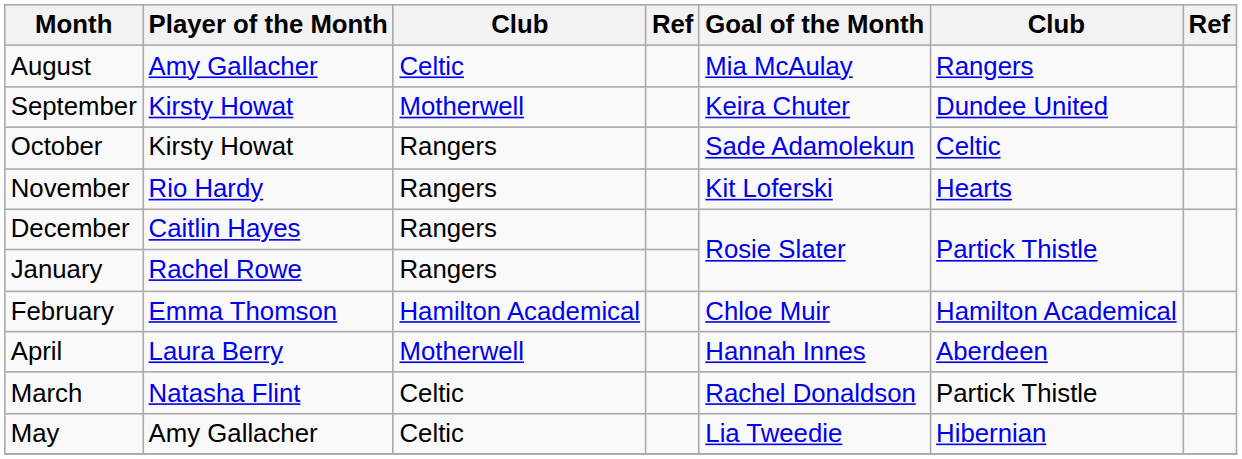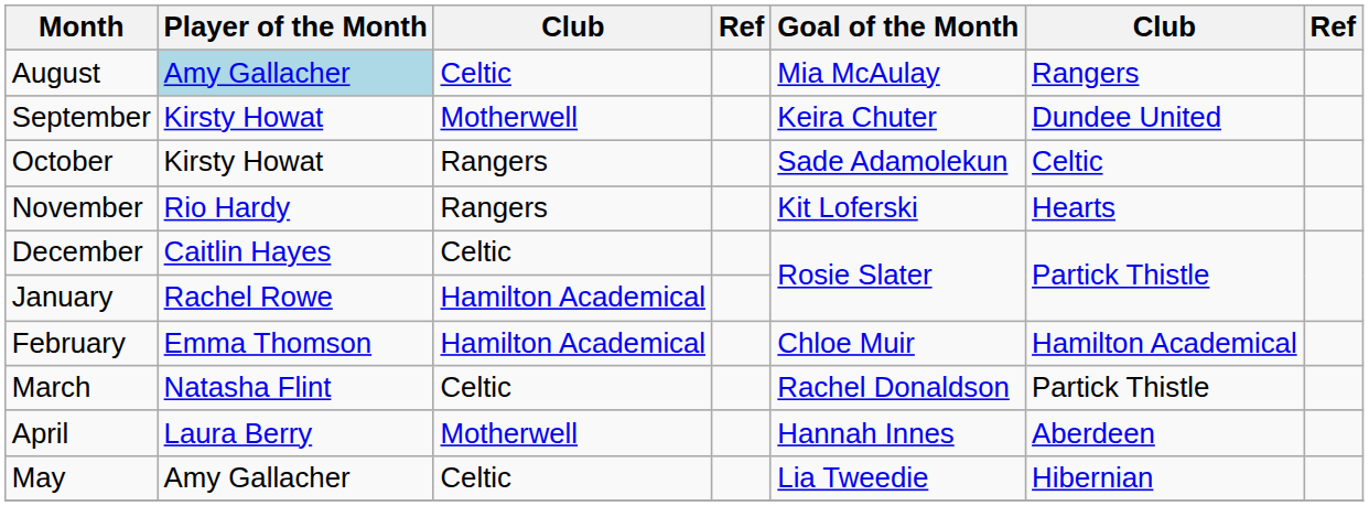 <table class="sortable plainrowheaders wikitable">
 <tr>
 <th scope=col>Month</th>
 <th scope=col>Player of the Month</th>
 <th scope=col>Club</th>
 <th scope=col>Ref</th>
 <th scope=col>Goal of the Month</th>
 <th scope=col>Club</th>
 <th scope=col>Ref</th>
 </tr>
 <tr>
 <td>August</td>
-<td><a href='#'>Amy Gallacher</a></td>
+<td style="background: lightblue;"><a href='#'>Amy Gallacher</a></td>
 <td><a href='#'>Celtic</a></td>
 <td></td>
 <td><a href='#'>Mia McAulay</a></td>
 <td><a href='#'>Rangers</a></td>
 <td></td>
 </tr>
 <tr>
 <td>September</td>
 <td><a href='#'>Kirsty Howat</a></td>
 <td><a href='#'>Motherwell</a></td>
 <td></td>
 <td><a href='#'>Keira Chuter</a></td>
 <td><a href='#'>Dundee United</a></td>
 <td></td>
 </tr>
 <tr>
 <td>October</td>
 <td>Kirsty Howat</td>
 <td>Rangers</td>
 <td></td>
 <td><a href='#'>Sade Adamolekun</a></td>
 <td><a href='#'>Celtic</a></td>
 <td></td>
 </tr>
 <tr>
 <td>November</td>
 <td><a href='#'>Rio Hardy</a></td>
 <td>Rangers</td>
 <td></td>
 <td><a href='#'>Kit Loferski</a></td>
 <td><a href='#'>Hearts</a></td>
 <td></td>
 </tr>
 <tr>
 <td>December</td>
 <td><a href='#'>Caitlin Hayes</a></td>
-<td>Rangers</td>
+<td>Celtic</td>
 <td></td>
 <td rowspan=2><a href='#'>Rosie Slater</a></td>
 <td rowspan=2><a href='#'>Partick Thistle</a></td>
 <td rowspan=2></td>
 </tr>
 <tr>
 <td>January</td>
 <td><a href='#'>Rachel Rowe</a></td>
-<td>Rangers</td>
+<td><a href='#'>Hamilton Academical</a></td>
 <td></td>
 </tr>
 <tr>
 <td>February</td>
 <td><a href='#'>Emma Thomson</a></td>
 <td><a href='#'>Hamilton Academical</a></td>
 <td></td>
 <td><a href='#'>Chloe Muir</a></td>
 <td><a href='#'>Hamilton Academical</a></td>
 <td></td>
 </tr>
 <tr>
+<td>March</td>
+<td><a href='#'>Natasha Flint</a></td>
+<td>Celtic</td>
+<td></td>
+<td><a href='#'>Rachel Donaldson</a></td>
+<td>Partick Thistle</td>
+<td></td>
+</tr>
+<tr>
 <td>April</td>
 <td><a href='#'>Laura Berry</a></td>
 <td><a href='#'>Motherwell</a></td>
 <td></td>
 <td><a href='#'>Hannah Innes</a></td>
 <td><a href='#'>Aberdeen</a></td>
-<td></td>
-</tr>
-<tr>
-<td>March</td>
-<td><a href='#'>Natasha Flint</a></td>
-<td>Celtic</td>
-<td></td>
-<td><a href='#'>Rachel Donaldson</a></td>
-<td>Partick Thistle</td>
 <td></td>
 </tr>
 <tr>
 <td>May</td>
 <td>Amy Gallacher</td>
 <td>Celtic</td>
 <td></td>
 <td><a href='#'>Lia Tweedie</a></td>
 <td><a href='#'>Hibernian</a></td>
 <td></td>
 </tr>
 <tr>
 </tr>
 </table>
